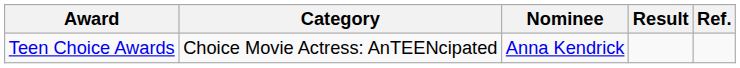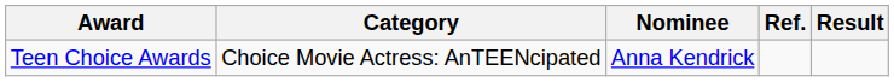 <table class="wikitable sortable">
 <tr>
 <th>Award</th>
 <th>Category</th>
 <th>Nominee</th>
+<th>Ref.</th>
 <th>Result</th>
-<th>Ref.</th>
 </tr>
 <tr>
 <td><a href='#'>Teen Choice Awards</a></td>
 <td>Choice Movie Actress: AnTEENcipated</td>
 <td><a href='#'>Anna Kendrick</a></td>
 <td></td>
 <td></td>
 </tr>
 </table>
